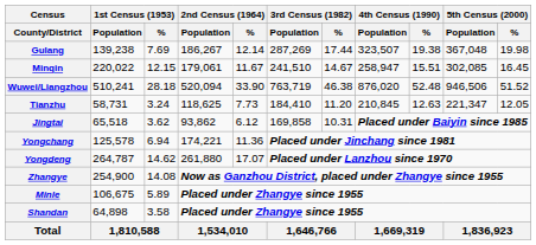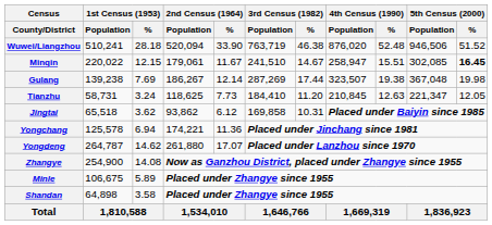 <table class="wikitable">
 <tr>
 <th><small><strong>Census</strong></small></th>
 <th colspan="2"><small><strong>1st Census (1953)</strong></small></th>
 <th colspan="2"><small><strong>2nd Census (1964)</strong></small></th>
 <th colspan="2"><small><strong>3rd Census (1982)</strong></small></th>
 <th colspan="2"><small><strong>4th Census (1990)</strong></small></th>
 <th colspan="2"><small><strong>5th Census (2000)</strong></small></th>
 </tr>
 <tr>
 <th><small>County/District</small></th>
 <th><small>Population</small></th>
 <th><small>%</small></th>
 <th><small>Population</small></th>
 <th><small>%</small></th>
 <th><small>Population</small></th>
 <th><small>%</small></th>
 <th><small>Population</small></th>
 <th><small>%</small></th>
 <th><small>Population</small></th>
 <th><small>%</small></th>
 </tr>
 <tr>
-<th><small><a href='#'>Gulang</a></small></th>
-<td>139,238</td>
-<td>7.69</td>
-<td>186,267</td>
-<td>12.14</td>
-<td>287,269</td>
-<td>17.44</td>
-<td>323,507</td>
-<td>19.38</td>
-<td>367,048</td>
-<td>19.98</td>
+<th><small><a href='#'>Wuwei/Liangzhou</a></small></th>
+<td>510,241</td>
+<td>28.18</td>
+<td>520,094</td>
+<td>33.90</td>
+<td>763,719</td>
+<td>46.38</td>
+<td>876,020</td>
+<td>52.48</td>
+<td>946,506</td>
+<td>51.52</td>
 </tr>
 <tr>
 <th><small><a href='#'>Minqin</a></small></th>
 <td>220,022</td>
 <td>12.15</td>
 <td>179,061</td>
 <td>11.67</td>
 <td>241,510</td>
 <td>14.67</td>
 <td>258,947</td>
 <td>15.51</td>
 <td>302,085</td>
-<td>16.45</td>
+<td><strong>16.45</strong></td>
 </tr>
 <tr>
-<th><small><a href='#'>Wuwei/Liangzhou</a></small></th>
-<td>510,241</td>
-<td>28.18</td>
-<td>520,094</td>
-<td>33.90</td>
-<td>763,719</td>
-<td>46.38</td>
-<td>876,020</td>
-<td>52.48</td>
-<td>946,506</td>
-<td>51.52</td>
+<th><small><a href='#'>Gulang</a></small></th>
+<td>139,238</td>
+<td>7.69</td>
+<td>186,267</td>
+<td>12.14</td>
+<td>287,269</td>
+<td>17.44</td>
+<td>323,507</td>
+<td>19.38</td>
+<td>367,048</td>
+<td>19.98</td>
 </tr>
 <tr>
 <th><small><a href='#'>Tianzhu</a></small></th>
 <td>58,731</td>
 <td>3.24</td>
 <td>118,625</td>
 <td>7.73</td>
 <td>184,410</td>
 <td>11.20</td>
 <td>210,845</td>
 <td>12.63</td>
 <td>221,347</td>
 <td>12.05</td>
 </tr>
 <tr>
 <th><small><em><a href='#'>Jingtai</a></em></small></th>
 <td>65,518</td>
 <td>3.62</td>
 <td>93,862</td>
 <td>6.12</td>
 <td>169,858</td>
 <td>10.31</td>
 <td colspan="4"><strong><em>Placed under <a href='#'>Baiyin</a> since 1985</em></strong></td>
 </tr>
 <tr>
 <th><small><em><a href='#'>Yongchang</a></em></small></th>
 <td>125,578</td>
 <td>6.94</td>
 <td>174,221</td>
 <td>11.36</td>
 <td colspan="6"><strong><em>Placed under <a href='#'>Jinchang</a> since 1981</em></strong></td>
 </tr>
 <tr>
 <th><em><small><a href='#'>Yongdeng</a></small></em></th>
 <td>264,787</td>
 <td>14.62</td>
 <td>261,880</td>
 <td>17.07</td>
 <td colspan="6"><strong><em>Placed under <a href='#'>Lanzhou</a> since 1970</em></strong></td>
 </tr>
 <tr>
 <th><em><small><a href='#'>Zhangye</a></small></em></th>
 <td>254,900</td>
 <td>14.08</td>
 <td colspan="8"><strong><em>Now as <a href='#'>Ganzhou District</a>, placed under <a href='#'>Zhangye</a> since 1955</em></strong></td>
 </tr>
 <tr>
 <th><small><em><a href='#'>Minle</a></em></small></th>
 <td>106,675</td>
 <td>5.89</td>
 <td colspan="8"><strong><em>Placed under <a href='#'>Zhangye</a> since 1955</em></strong></td>
 </tr>
 <tr>
 <th><small><em><a href='#'>Shandan</a></em></small></th>
 <td>64,898</td>
 <td>3.58</td>
 <td colspan="8"><strong><em>Placed under <a href='#'>Zhangye</a> since 1955</em></strong></td>
 </tr>
 <tr>
 <th>Total</th>
 <th colspan="2">1,810,588</th>
 <th colspan="2">1,534,010</th>
 <th colspan="2">1,646,766</th>
 <th colspan="2">1,669,319</th>
 <th colspan="2">1,836,923</th>
 </tr>
 </table>
